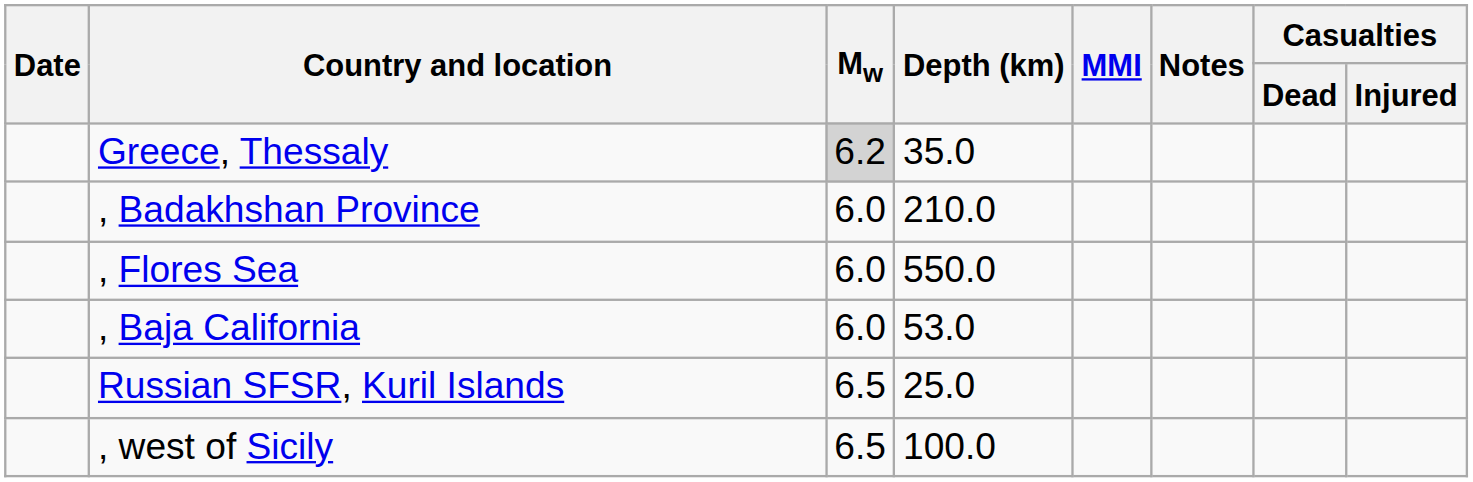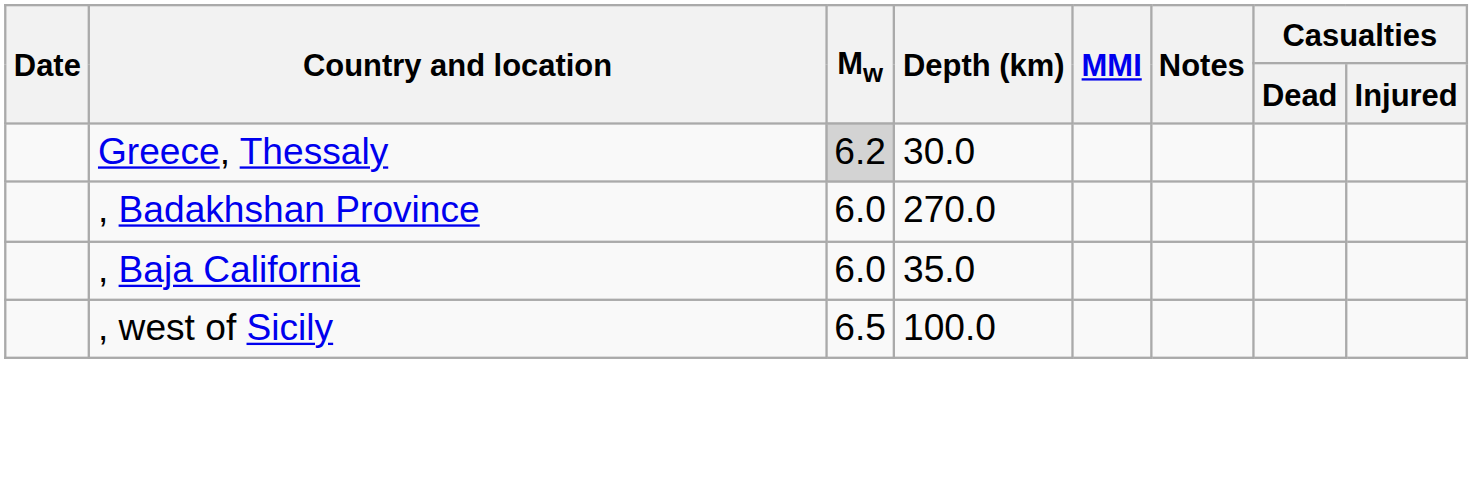 <table class="wikitable sortable sort-under" style="border:1px black; margin-left:1em;">
 <tr>
 <th rowspan="2"><small>Date</small></th>
 <th rowspan="2" style="width: 310px"><small>Country and location</small></th>
 <th rowspan="2"><small>M<sub>w</sub></small></th>
 <th rowspan="2"><small>Depth (km)</small></th>
 <th rowspan="2"><small><a href='#'>MMI</a></small></th>
 <th rowspan="2" class="unsortable"><small>Notes</small></th>
 <th colspan="2"><small>Casualties</small></th>
 </tr>
 <tr>
 <th><small>Dead</small></th>
 <th><small>Injured</small></th>
 </tr>
 <tr>
 <td></td>
 <td> <a href='#'>Greece</a>, <a href='#'>Thessaly</a></td>
 <td style="background: lightgrey;">6.2</td>
-<td>35.0</td>
+<td>30.0</td>
 <td></td>
 <td></td>
 <td></td>
 <td></td>
 </tr>
 <tr>
 <td></td>
 <td>, <a href='#'>Badakhshan Province</a></td>
 <td>6.0</td>
-<td>210.0</td>
-<td></td>
-<td></td>
-<td></td>
-<td></td>
-</tr>
-<tr>
-<td></td>
-<td>, <a href='#'>Flores Sea</a></td>
-<td>6.0</td>
-<td>550.0</td>
+<td>270.0</td>
 <td></td>
 <td></td>
 <td></td>
 <td></td>
 </tr>
 <tr>
 <td></td>
 <td>, <a href='#'>Baja California</a></td>
 <td>6.0</td>
-<td>53.0</td>
-<td></td>
-<td></td>
-<td></td>
-<td></td>
-</tr>
-<tr>
-<td></td>
-<td> <a href='#'>Russian SFSR</a>, <a href='#'>Kuril Islands</a></td>
-<td>6.5</td>
-<td>25.0</td>
+<td>35.0</td>
 <td></td>
 <td></td>
 <td></td>
 <td></td>
 </tr>
 <tr>
 <td></td>
 <td>, west of <a href='#'>Sicily</a></td>
 <td>6.5</td>
 <td>100.0</td>
 <td></td>
 <td></td>
 <td></td>
 <td></td>
 </tr>
 </table>
